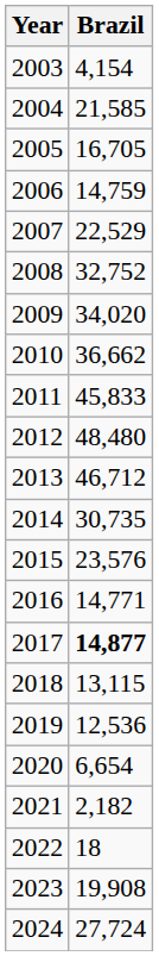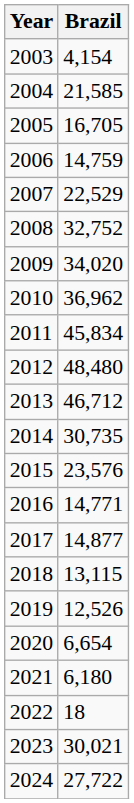 <table class="wikitable">
 <tr>
 <th>Year</th>
 <th>Brazil</th>
 </tr>
 <tr>
 <td>2003</td>
 <td>4,154</td>
 </tr>
 <tr>
 <td>2004</td>
 <td>21,585</td>
 </tr>
 <tr>
 <td>2005</td>
 <td>16,705</td>
 </tr>
 <tr>
 <td>2006</td>
 <td>14,759</td>
 </tr>
 <tr>
 <td>2007</td>
 <td>22,529</td>
 </tr>
 <tr>
 <td>2008</td>
 <td>32,752</td>
 </tr>
 <tr>
 <td>2009</td>
 <td>34,020</td>
 </tr>
 <tr>
 <td>2010</td>
-<td>36,662</td>
+<td>36,962</td>
 </tr>
 <tr>
 <td>2011</td>
-<td>45,833</td>
+<td>45,834</td>
 </tr>
 <tr>
 <td>2012</td>
 <td>48,480</td>
 </tr>
 <tr>
 <td>2013</td>
 <td>46,712</td>
 </tr>
 <tr>
 <td>2014</td>
 <td>30,735</td>
 </tr>
 <tr>
 <td>2015</td>
 <td>23,576</td>
 </tr>
 <tr>
 <td>2016</td>
 <td>14,771</td>
 </tr>
 <tr>
 <td>2017</td>
-<td><strong>14,877</strong></td>
+<td>14,877</td>
 </tr>
 <tr>
 <td>2018</td>
 <td>13,115</td>
 </tr>
 <tr>
 <td>2019</td>
-<td>12,536</td>
+<td>12,526</td>
 </tr>
 <tr>
 <td>2020</td>
 <td>6,654</td>
 </tr>
 <tr>
 <td>2021</td>
-<td>2,182</td>
+<td>6,180</td>
 </tr>
 <tr>
 <td>2022</td>
 <td>18</td>
 </tr>
 <tr>
 <td>2023</td>
-<td>19,908</td>
+<td>30,021</td>
 </tr>
 <tr>
 <td>2024</td>
-<td>27,724</td>
+<td>27,722</td>
 </tr>
 </table>
